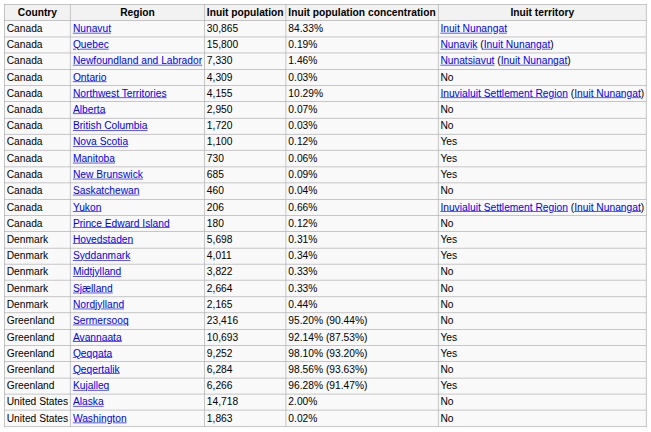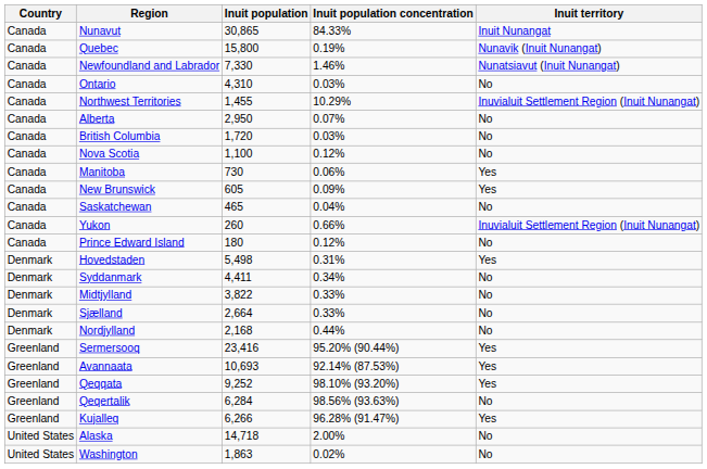 <table class="wikitable sortable mw-collapsible">
 <tr>
 <th>Country</th>
 <th>Region</th>
 <th data-sort-type=number>Inuit population</th>
 <th data-sort-type=number>Inuit population concentration</th>
 <th>Inuit territory</th>
 </tr>
 <tr>
 <td>Canada</td>
 <td><a href='#'>Nunavut</a></td>
 <td>30,865</td>
 <td>84.33%</td>
 <td><a href='#'>Inuit Nunangat</a></td>
 </tr>
 <tr>
 <td>Canada</td>
 <td><a href='#'>Quebec</a></td>
 <td>15,800</td>
 <td>0.19%</td>
 <td><a href='#'>Nunavik</a> (<a href='#'>Inuit Nunangat</a>)</td>
 </tr>
 <tr>
 <td>Canada</td>
 <td><a href='#'>Newfoundland and Labrador</a></td>
 <td>7,330</td>
 <td>1.46%</td>
 <td><a href='#'>Nunatsiavut</a> (<a href='#'>Inuit Nunangat</a>)</td>
 </tr>
 <tr>
 <td>Canada</td>
 <td><a href='#'>Ontario</a></td>
-<td>4,309</td>
+<td>4,310</td>
 <td>0.03%</td>
 <td>No</td>
 </tr>
 <tr>
 <td>Canada</td>
 <td><a href='#'>Northwest Territories</a></td>
-<td>4,155</td>
+<td>1,455</td>
 <td>10.29%</td>
 <td><a href='#'>Inuvialuit Settlement Region</a> (<a href='#'>Inuit Nunangat</a>)</td>
 </tr>
 <tr>
 <td>Canada</td>
 <td><a href='#'>Alberta</a></td>
 <td>2,950</td>
 <td>0.07%</td>
 <td>No</td>
 </tr>
 <tr>
 <td>Canada</td>
 <td><a href='#'>British Columbia</a></td>
 <td>1,720</td>
 <td>0.03%</td>
 <td>No</td>
 </tr>
 <tr>
 <td>Canada</td>
 <td><a href='#'>Nova Scotia</a></td>
 <td>1,100</td>
 <td>0.12%</td>
-<td>Yes</td>
+<td>No</td>
 </tr>
 <tr>
 <td>Canada</td>
 <td><a href='#'>Manitoba</a></td>
 <td>730</td>
 <td>0.06%</td>
 <td>Yes</td>
 </tr>
 <tr>
 <td>Canada</td>
 <td><a href='#'>New Brunswick</a></td>
-<td>685</td>
+<td>605</td>
 <td>0.09%</td>
 <td>Yes</td>
 </tr>
 <tr>
 <td>Canada</td>
 <td><a href='#'>Saskatchewan</a></td>
-<td>460</td>
+<td>465</td>
 <td>0.04%</td>
 <td>No</td>
 </tr>
 <tr>
 <td>Canada</td>
 <td><a href='#'>Yukon</a></td>
-<td>206</td>
+<td>260</td>
 <td>0.66%</td>
 <td><a href='#'>Inuvialuit Settlement Region</a> (<a href='#'>Inuit Nunangat</a>)</td>
 </tr>
 <tr>
 <td>Canada</td>
 <td><a href='#'>Prince Edward Island</a></td>
 <td>180</td>
 <td>0.12%</td>
 <td>No</td>
 </tr>
 <tr>
 <td>Denmark</td>
 <td><a href='#'>Hovedstaden</a></td>
-<td>5,698</td>
+<td>5,498</td>
 <td>0.31%</td>
 <td>Yes</td>
 </tr>
 <tr>
 <td>Denmark</td>
 <td><a href='#'>Syddanmark</a></td>
-<td>4,011</td>
+<td>4,411</td>
 <td>0.34%</td>
-<td>Yes</td>
+<td>No</td>
 </tr>
 <tr>
 <td>Denmark</td>
 <td><a href='#'>Midtjylland</a></td>
 <td>3,822</td>
 <td>0.33%</td>
 <td>No</td>
 </tr>
 <tr>
 <td>Denmark</td>
 <td><a href='#'>Sjælland</a></td>
 <td>2,664</td>
 <td>0.33%</td>
 <td>No</td>
 </tr>
 <tr>
 <td>Denmark</td>
 <td><a href='#'>Nordjylland</a></td>
-<td>2,165</td>
+<td>2,168</td>
 <td>0.44%</td>
 <td>No</td>
 </tr>
 <tr>
 <td>Greenland</td>
 <td><a href='#'>Sermersooq</a></td>
 <td>23,416</td>
 <td>95.20% (90.44%)</td>
-<td>No</td>
+<td>Yes</td>
 </tr>
 <tr>
 <td>Greenland</td>
 <td><a href='#'>Avannaata</a></td>
 <td>10,693</td>
 <td>92.14% (87.53%)</td>
 <td>Yes</td>
 </tr>
 <tr>
 <td>Greenland</td>
 <td><a href='#'>Qeqqata</a></td>
 <td>9,252</td>
 <td>98.10% (93.20%)</td>
 <td>Yes</td>
 </tr>
 <tr>
 <td>Greenland</td>
 <td><a href='#'>Qeqertalik</a></td>
 <td>6,284</td>
 <td>98.56% (93.63%)</td>
 <td>No</td>
 </tr>
 <tr>
 <td>Greenland</td>
 <td><a href='#'>Kujalleq</a></td>
 <td>6,266</td>
 <td>96.28% (91.47%)</td>
 <td>Yes</td>
 </tr>
 <tr>
 <td>United States</td>
 <td><a href='#'>Alaska</a></td>
 <td>14,718</td>
 <td>2.00%</td>
 <td>No</td>
 </tr>
 <tr>
 <td>United States</td>
 <td><a href='#'>Washington</a></td>
 <td>1,863</td>
 <td>0.02%</td>
 <td>No</td>
 </tr>
 </table>
